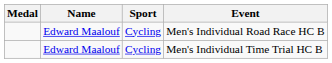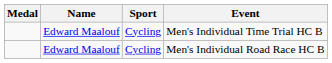 <table class="wikitable sortable">
 <tr>
 <th>Medal</th>
 <th>Name</th>
 <th>Sport</th>
 <th>Event</th>
 </tr>
 <tr>
 <td></td>
 <td><a href='#'>Edward Maalouf</a></td>
 <td><a href='#'>Cycling</a></td>
-<td>Men's Individual Road Race HC B</td>
+<td>Men's Individual Time Trial HC B</td>
 </tr>
 <tr>
 <td></td>
 <td><a href='#'>Edward Maalouf</a></td>
 <td><a href='#'>Cycling</a></td>
-<td>Men's Individual Time Trial HC B</td>
+<td>Men's Individual Road Race HC B</td>
 </tr>
 </table>
